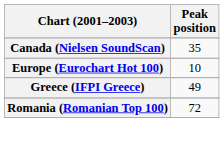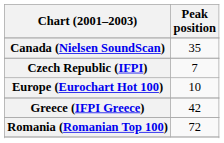 <table class="wikitable plainrowheaders sortable" style="text-align:center">
 <tr>
 <th>Chart (2001–2003)</th>
 <th>Peak<br>position</th>
 </tr>
 <tr>
 </tr>
 <tr>
 </tr>
 <tr>
 </tr>
 <tr>
 <th scope=row>Canada (<a href='#'>Nielsen SoundScan</a>)</th>
 <td style="text-align:center;">35</td>
 </tr>
 <tr>
 </tr>
 <tr>
+<th scope="row">Czech Republic (<a href='#'>IFPI</a>)</th>
+<td align="center">7</td>
+</tr>
+<tr>
 <th scope="row">Europe (<a href='#'>Eurochart Hot 100</a>)</th>
 <td align="center">10</td>
 </tr>
 <tr>
 </tr>
 <tr>
 </tr>
 <tr>
 </tr>
 <tr>
 <th scope="row">Greece (<a href='#'>IFPI Greece</a>)</th>
-<td align="center">49</td>
+<td align="center">42</td>
 </tr>
 <tr>
 </tr>
 <tr>
 </tr>
 <tr>
 </tr>
 <tr>
 </tr>
 <tr>
 <th scope="row">Romania (<a href='#'>Romanian Top 100</a>)</th>
 <td align="center">72</td>
 </tr>
 <tr>
 </tr>
 <tr>
 </tr>
 <tr>
 </tr>
 <tr>
 </tr>
 </table>
